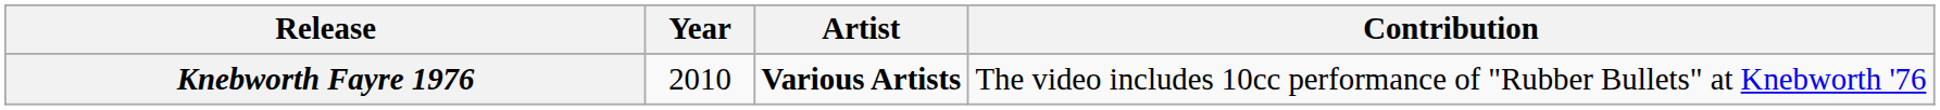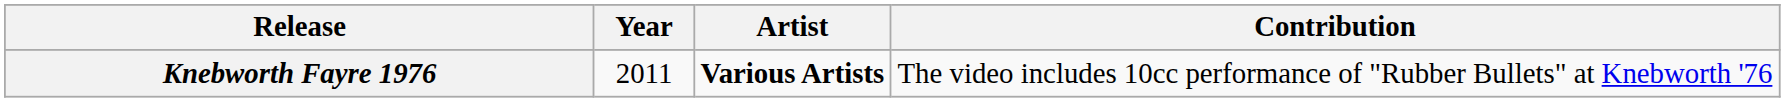 <table class="wikitable plainrowheaders" style="text-align: center;">
 <tr>
 <th scope="col" style="width:20em;">Release</th>
 <th scope="col" style="width:3em;">Year</th>
 <th scope="col">Artist</th>
 <th scope="col">Contribution</th>
 </tr>
 <tr>
 <th scope="row"><em>Knebworth Fayre 1976</em></th>
-<td rowspan="1">2010</td>
+<td rowspan="1">2011</td>
 <td rowspan="1"><strong>Various Artists</strong></td>
 <td>The video includes 10cc performance of "Rubber Bullets" at <a href='#'>Knebworth '76</a></td>
 </tr>
 </table>
